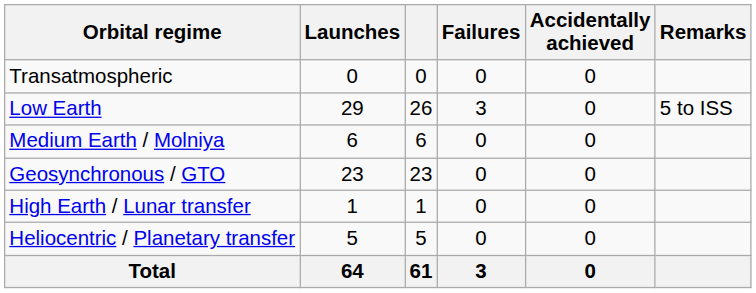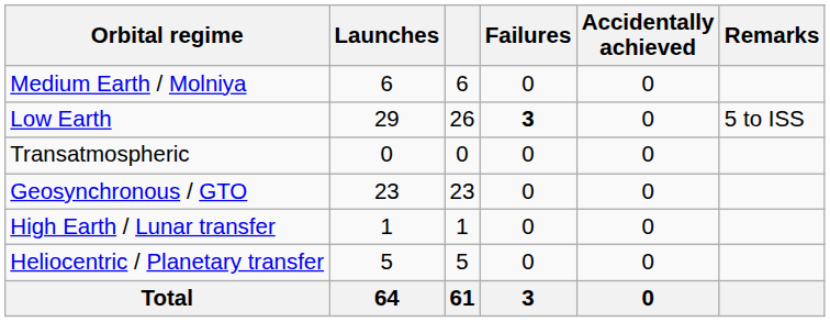 <table class="wikitable sortable" style=text-align:center>
 <tr>
 <th>Orbital regime</th>
 <th>Launches</th>
 <th></th>
 <th>Failures</th>
 <th>Accidentally<br>achieved</th>
 <th>Remarks</th>
 </tr>
 <tr>
-<td align=left>Transatmospheric</td>
-<td>0</td>
-<td>0</td>
+<td align=left><a href='#'>Medium Earth</a> / <a href='#'>Molniya</a></td>
+<td>6</td>
+<td>6</td>
 <td>0</td>
 <td>0</td>
 <td></td>
 </tr>
 <tr>
 <td align=left><a href='#'>Low Earth</a></td>
 <td>29</td>
 <td>26</td>
-<td>3</td>
+<td><strong>3</strong></td>
 <td>0</td>
 <td align=left>5 to ISS</td>
 </tr>
 <tr>
-<td align=left><a href='#'>Medium Earth</a> / <a href='#'>Molniya</a></td>
-<td>6</td>
-<td>6</td>
+<td align=left>Transatmospheric</td>
+<td>0</td>
+<td>0</td>
 <td>0</td>
 <td>0</td>
 <td></td>
 </tr>
 <tr>
 <td align=left><a href='#'>Geosynchronous</a> / <a href='#'>GTO</a></td>
 <td>23</td>
 <td>23</td>
 <td>0</td>
 <td>0</td>
 <td></td>
 </tr>
 <tr>
 <td align=left><a href='#'>High Earth</a> / <a href='#'>Lunar transfer</a></td>
 <td>1</td>
 <td>1</td>
 <td>0</td>
 <td>0</td>
 <td></td>
 </tr>
 <tr>
 <td align=left><a href='#'>Heliocentric</a> / <a href='#'>Planetary transfer</a></td>
 <td>5</td>
 <td>5</td>
 <td>0</td>
 <td>0</td>
 <td></td>
 </tr>
 <tr class="sortbottom">
 <th>Total</th>
 <th>64</th>
 <th>61</th>
 <th>3</th>
 <th>0</th>
 <th></th>
 </tr>
 </table>
